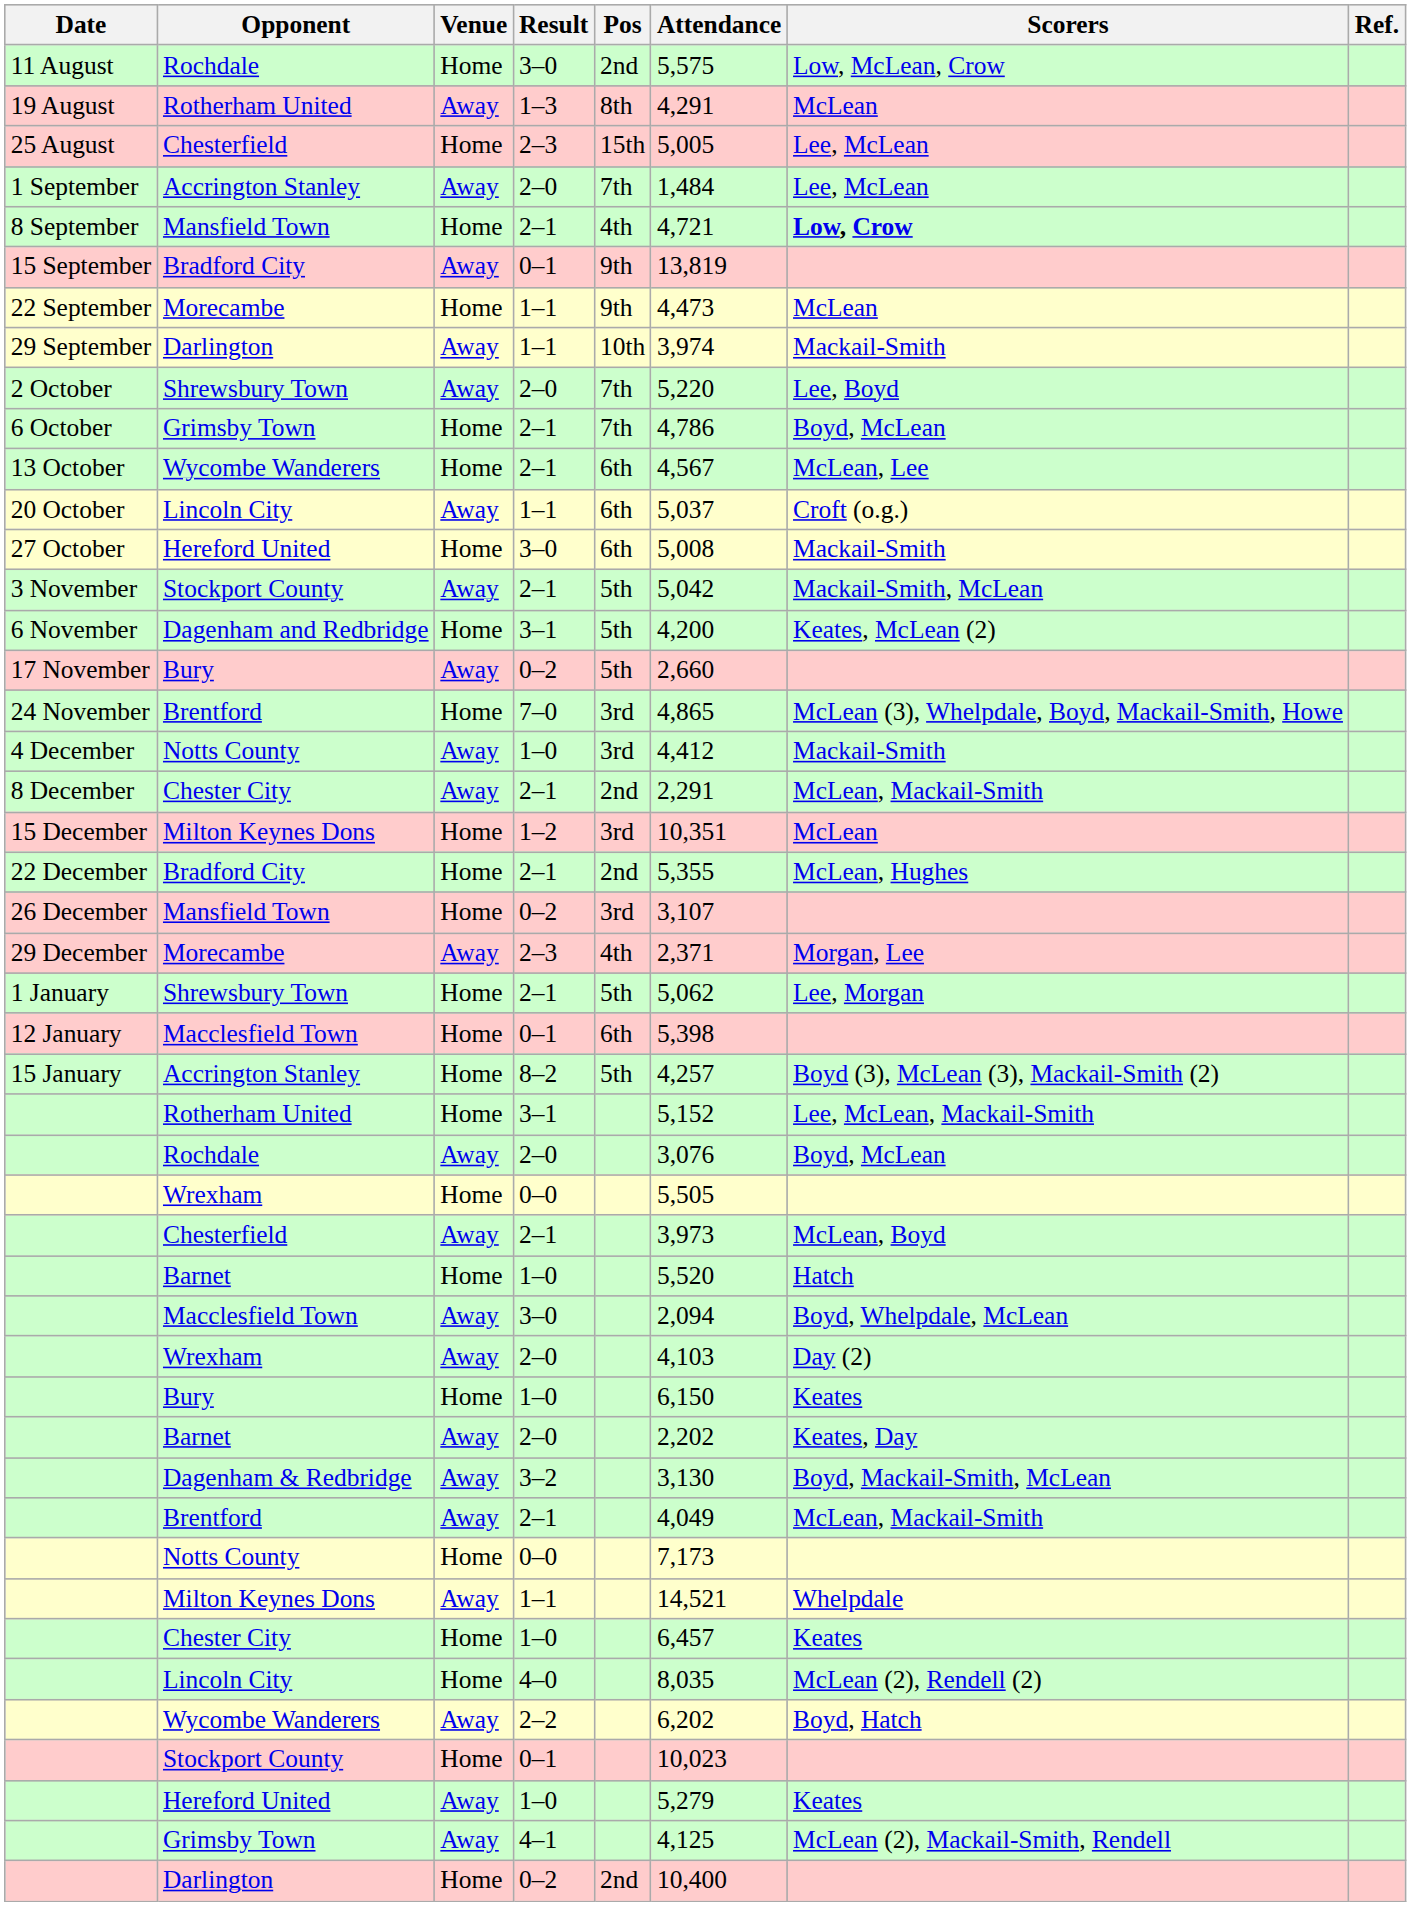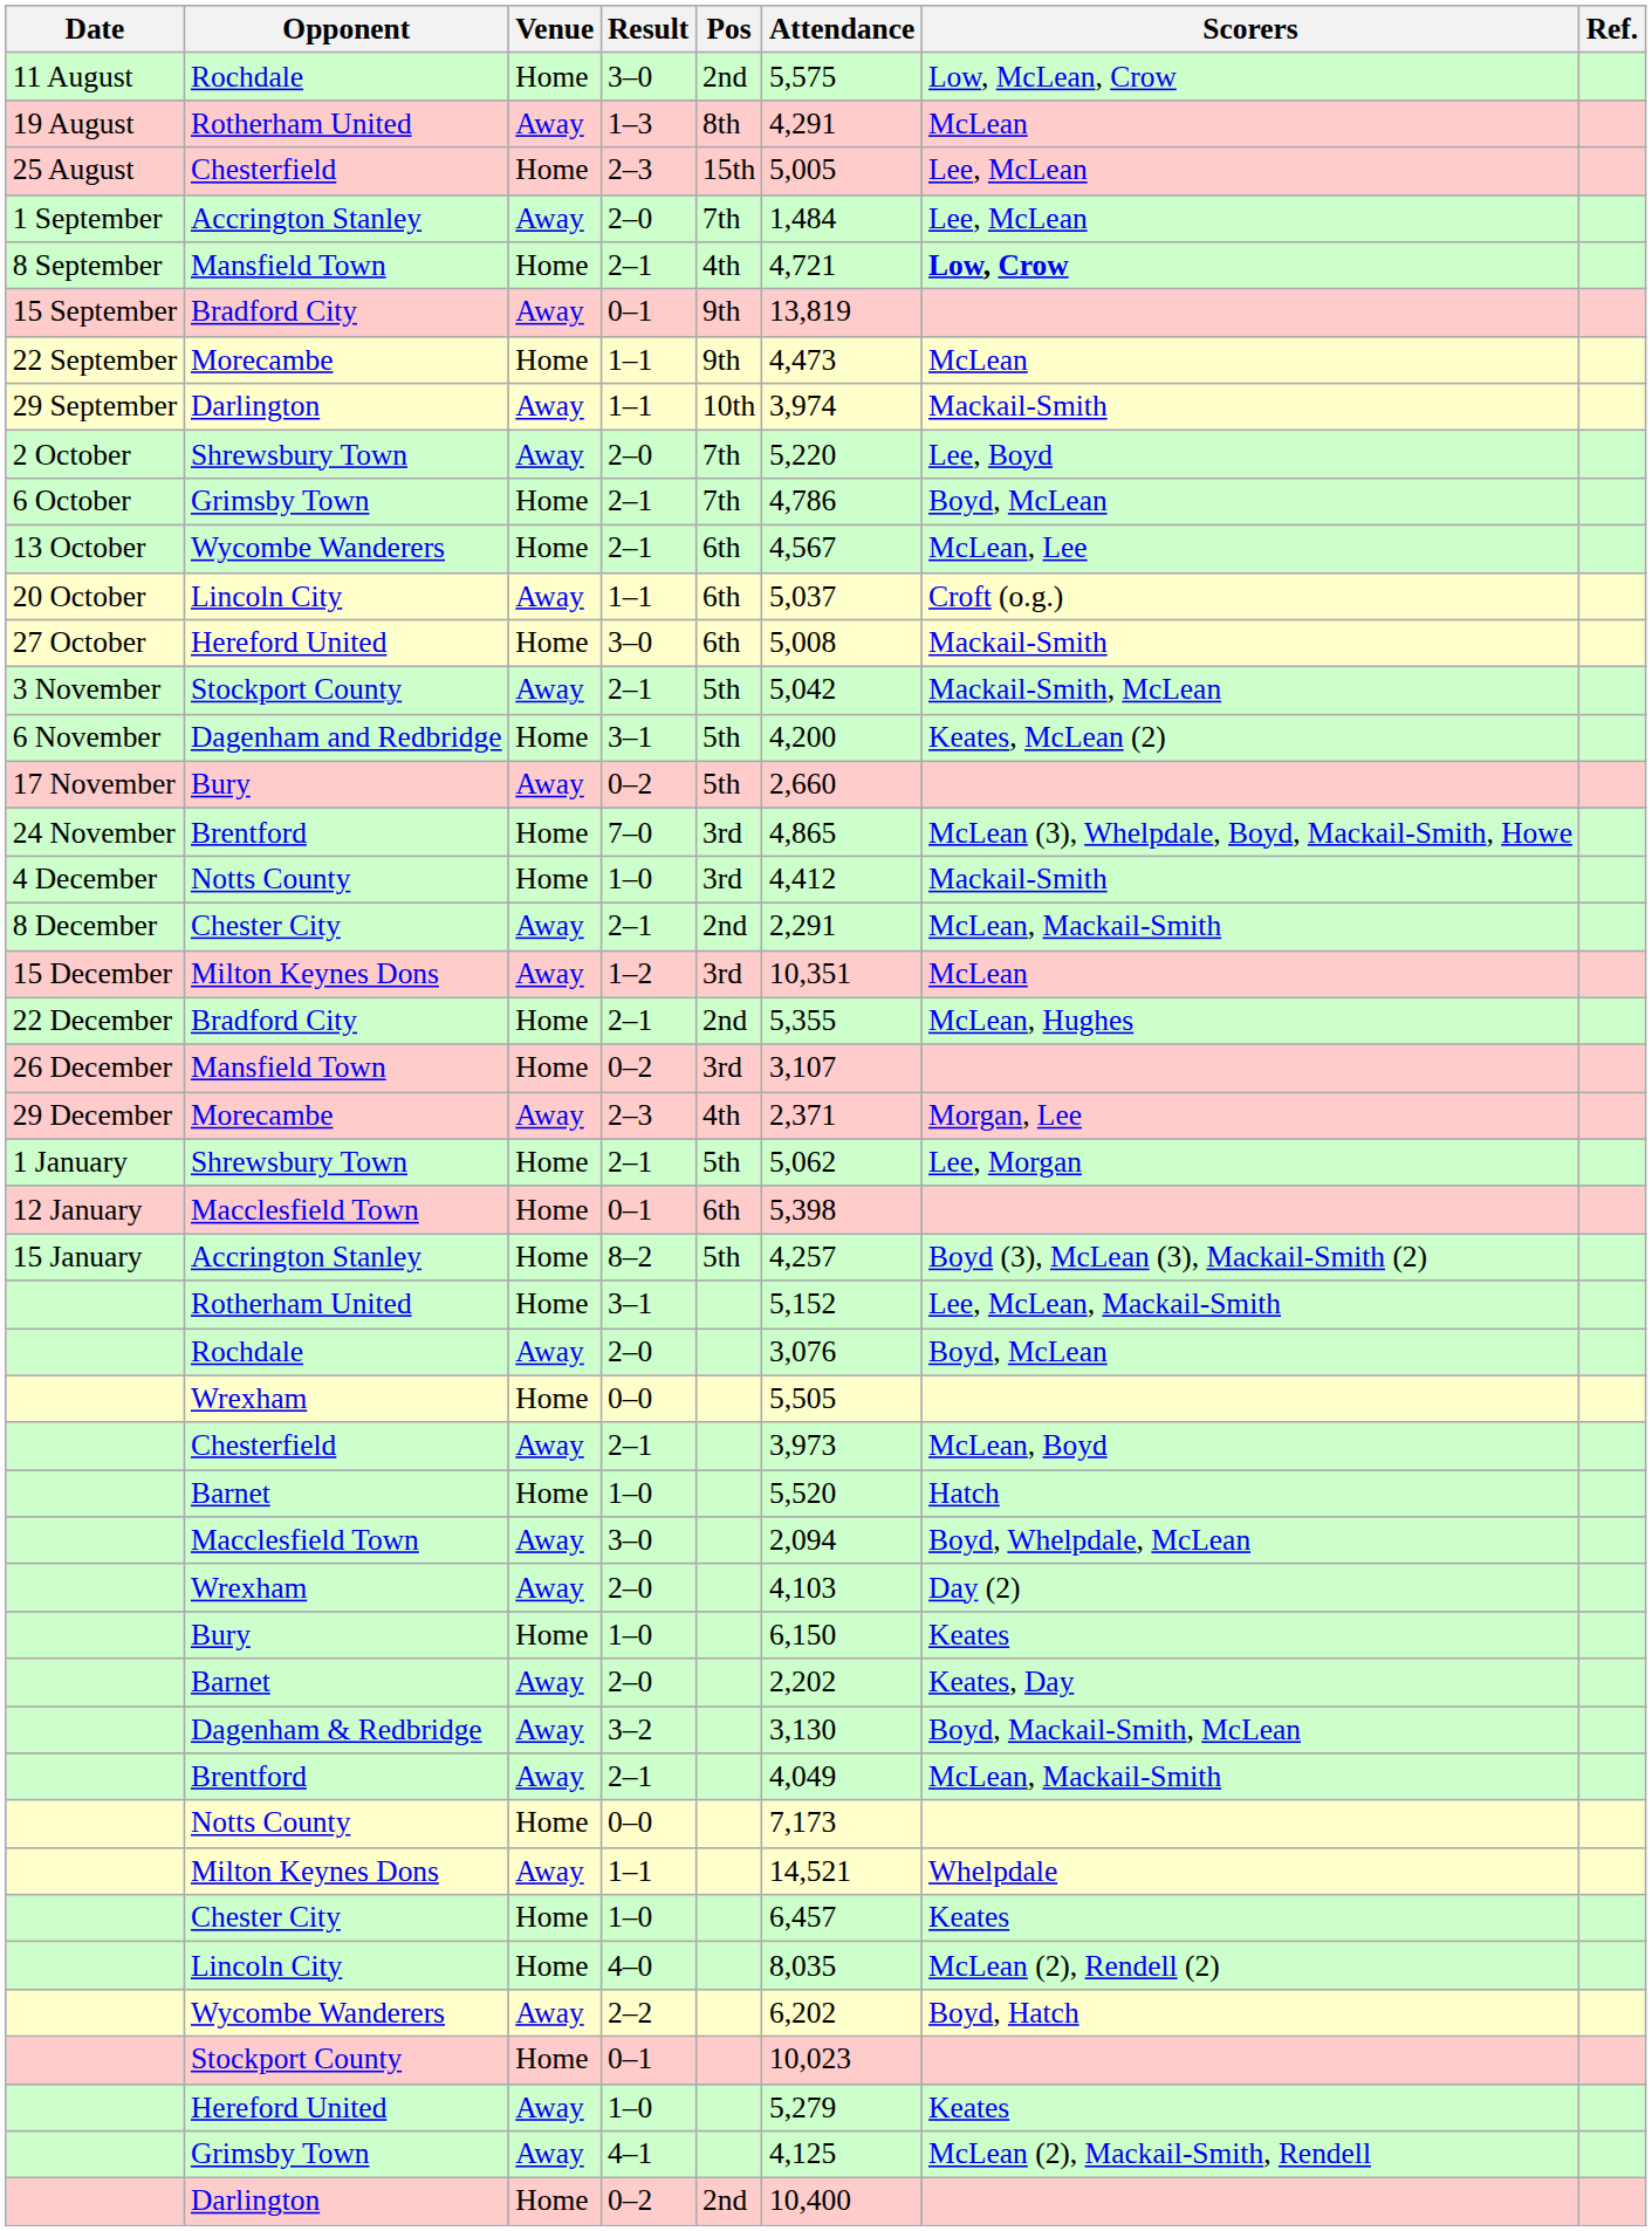 <table class="wikitable">
 <tr>
 <th>Date</th>
 <th>Opponent</th>
 <th>Venue</th>
 <th>Result</th>
 <th>Pos</th>
 <th>Attendance</th>
 <th>Scorers</th>
 <th>Ref.</th>
 </tr>
 <tr style="background:#cfc;">
 <td>11 August</td>
 <td><a href='#'>Rochdale</a></td>
 <td>Home</td>
 <td>3–0</td>
 <td>2nd</td>
 <td>5,575</td>
 <td><a href='#'>Low</a>, <a href='#'>McLean</a>, <a href='#'>Crow</a></td>
 <td></td>
 </tr>
 <tr style="background:#fcc;">
 <td>19 August</td>
 <td><a href='#'>Rotherham United</a></td>
 <td><a href='#'>Away</a></td>
 <td>1–3</td>
 <td>8th</td>
 <td>4,291</td>
 <td><a href='#'>McLean</a></td>
 <td></td>
 </tr>
 <tr style="background:#fcc;">
 <td>25 August</td>
 <td><a href='#'>Chesterfield</a></td>
 <td>Home</td>
 <td>2–3</td>
 <td>15th</td>
 <td>5,005</td>
 <td><a href='#'>Lee</a>, <a href='#'>McLean</a></td>
 <td></td>
 </tr>
 <tr style="background:#cfc;">
 <td>1 September</td>
 <td><a href='#'>Accrington Stanley</a></td>
 <td><a href='#'>Away</a></td>
 <td>2–0</td>
 <td>7th</td>
 <td>1,484</td>
 <td><a href='#'>Lee</a>, <a href='#'>McLean</a></td>
 <td></td>
 </tr>
 <tr style="background:#cfc;">
 <td>8 September</td>
 <td><a href='#'>Mansfield Town</a></td>
 <td>Home</td>
 <td>2–1</td>
 <td>4th</td>
 <td>4,721</td>
 <td><strong><a href='#'>Low</a>, <a href='#'>Crow</a></strong></td>
 <td></td>
 </tr>
 <tr style="background:#fcc;">
 <td>15 September</td>
 <td><a href='#'>Bradford City</a></td>
 <td><a href='#'>Away</a></td>
 <td>0–1</td>
 <td>9th</td>
 <td>13,819</td>
 <td></td>
 <td></td>
 </tr>
 <tr style="background:#ffc;">
 <td>22 September</td>
 <td><a href='#'>Morecambe</a></td>
 <td>Home</td>
 <td>1–1</td>
 <td>9th</td>
 <td>4,473</td>
 <td><a href='#'>McLean</a></td>
 <td></td>
 </tr>
 <tr style="background:#ffc;">
 <td>29 September</td>
 <td><a href='#'>Darlington</a></td>
 <td><a href='#'>Away</a></td>
 <td>1–1</td>
 <td>10th</td>
 <td>3,974</td>
 <td><a href='#'>Mackail-Smith</a></td>
 <td></td>
 </tr>
 <tr style="background:#cfc;">
 <td>2 October</td>
 <td><a href='#'>Shrewsbury Town</a></td>
 <td><a href='#'>Away</a></td>
 <td>2–0</td>
 <td>7th</td>
 <td>5,220</td>
 <td><a href='#'>Lee</a>, <a href='#'>Boyd</a></td>
 <td></td>
 </tr>
 <tr style="background:#cfc;">
 <td>6 October</td>
 <td><a href='#'>Grimsby Town</a></td>
 <td>Home</td>
 <td>2–1</td>
 <td>7th</td>
 <td>4,786</td>
 <td><a href='#'>Boyd</a>, <a href='#'>McLean</a></td>
 <td></td>
 </tr>
 <tr style="background:#cfc;">
 <td>13 October</td>
 <td><a href='#'>Wycombe Wanderers</a></td>
 <td>Home</td>
 <td>2–1</td>
 <td>6th</td>
 <td>4,567</td>
 <td><a href='#'>McLean</a>, <a href='#'>Lee</a></td>
 <td></td>
 </tr>
 <tr style="background:#ffc;">
 <td>20 October</td>
 <td><a href='#'>Lincoln City</a></td>
 <td><a href='#'>Away</a></td>
 <td>1–1</td>
 <td>6th</td>
 <td>5,037</td>
 <td><a href='#'>Croft</a> (o.g.)</td>
 <td></td>
 </tr>
 <tr style="background:#ffc;">
 <td>27 October</td>
 <td><a href='#'>Hereford United</a></td>
 <td>Home</td>
 <td>3–0</td>
 <td>6th</td>
 <td>5,008</td>
 <td><a href='#'>Mackail-Smith</a></td>
 <td></td>
 </tr>
 <tr style="background:#cfc;">
 <td>3 November</td>
 <td><a href='#'>Stockport County</a></td>
 <td><a href='#'>Away</a></td>
 <td>2–1</td>
 <td>5th</td>
 <td>5,042</td>
 <td><a href='#'>Mackail-Smith</a>, <a href='#'>McLean</a></td>
 <td></td>
 </tr>
 <tr style="background:#cfc;">
 <td>6 November</td>
 <td><a href='#'>Dagenham and Redbridge</a></td>
 <td>Home</td>
 <td>3–1</td>
 <td>5th</td>
 <td>4,200</td>
 <td><a href='#'>Keates</a>, <a href='#'>McLean</a> (2)</td>
 <td></td>
 </tr>
 <tr style="background:#fcc;">
 <td>17 November</td>
 <td><a href='#'>Bury</a></td>
 <td><a href='#'>Away</a></td>
 <td>0–2</td>
 <td>5th</td>
 <td>2,660</td>
 <td></td>
 <td></td>
 </tr>
 <tr style="background:#cfc;">
 <td>24 November</td>
 <td><a href='#'>Brentford</a></td>
 <td>Home</td>
 <td>7–0</td>
 <td>3rd</td>
 <td>4,865</td>
 <td><a href='#'>McLean</a> (3), <a href='#'>Whelpdale</a>, <a href='#'>Boyd</a>, <a href='#'>Mackail-Smith</a>, <a href='#'>Howe</a></td>
 <td></td>
 </tr>
 <tr style="background:#cfc;">
 <td>4 December</td>
 <td><a href='#'>Notts County</a></td>
-<td><a href='#'>Away</a></td>
+<td>Home</td>
 <td>1–0</td>
 <td>3rd</td>
 <td>4,412</td>
 <td><a href='#'>Mackail-Smith</a></td>
 <td></td>
 </tr>
 <tr style="background:#cfc;">
 <td>8 December</td>
 <td><a href='#'>Chester City</a></td>
 <td><a href='#'>Away</a></td>
 <td>2–1</td>
 <td>2nd</td>
 <td>2,291</td>
 <td><a href='#'>McLean</a>, <a href='#'>Mackail-Smith</a></td>
 <td></td>
 </tr>
 <tr style="background:#fcc;">
 <td>15 December</td>
 <td><a href='#'>Milton Keynes Dons</a></td>
-<td>Home</td>
+<td><a href='#'>Away</a></td>
 <td>1–2</td>
 <td>3rd</td>
 <td>10,351</td>
 <td><a href='#'>McLean</a></td>
 <td></td>
 </tr>
 <tr style="background:#cfc;">
 <td>22 December</td>
 <td><a href='#'>Bradford City</a></td>
 <td>Home</td>
 <td>2–1</td>
 <td>2nd</td>
 <td>5,355</td>
 <td><a href='#'>McLean</a>, <a href='#'>Hughes</a></td>
 <td></td>
 </tr>
 <tr style="background:#fcc;">
 <td>26 December</td>
 <td><a href='#'>Mansfield Town</a></td>
 <td>Home</td>
 <td>0–2</td>
 <td>3rd</td>
 <td>3,107</td>
 <td></td>
 <td></td>
 </tr>
 <tr style="background:#fcc;">
 <td>29 December</td>
 <td><a href='#'>Morecambe</a></td>
 <td><a href='#'>Away</a></td>
 <td>2–3</td>
 <td>4th</td>
 <td>2,371</td>
 <td><a href='#'>Morgan</a>, <a href='#'>Lee</a></td>
 <td></td>
 </tr>
 <tr style="background:#cfc;">
 <td>1 January</td>
 <td><a href='#'>Shrewsbury Town</a></td>
 <td>Home</td>
 <td>2–1</td>
 <td>5th</td>
 <td>5,062</td>
 <td><a href='#'>Lee</a>, <a href='#'>Morgan</a></td>
 <td></td>
 </tr>
 <tr style="background:#fcc;">
 <td>12 January</td>
 <td><a href='#'>Macclesfield Town</a></td>
 <td>Home</td>
 <td>0–1</td>
 <td>6th</td>
 <td>5,398</td>
 <td></td>
 <td></td>
 </tr>
 <tr style="background:#cfc;">
 <td>15 January</td>
 <td><a href='#'>Accrington Stanley</a></td>
 <td>Home</td>
 <td>8–2</td>
 <td>5th</td>
 <td>4,257</td>
 <td><a href='#'>Boyd</a> (3), <a href='#'>McLean</a> (3), <a href='#'>Mackail-Smith</a> (2)</td>
 <td></td>
 </tr>
 <tr style="background:#cfc;">
 <td></td>
 <td><a href='#'>Rotherham United</a></td>
 <td>Home</td>
 <td>3–1</td>
 <td></td>
 <td>5,152</td>
 <td><a href='#'>Lee</a>, <a href='#'>McLean</a>, <a href='#'>Mackail-Smith</a></td>
 <td></td>
 </tr>
 <tr style="background:#cfc;">
 <td></td>
 <td><a href='#'>Rochdale</a></td>
 <td><a href='#'>Away</a></td>
 <td>2–0</td>
 <td></td>
 <td>3,076</td>
 <td><a href='#'>Boyd</a>, <a href='#'>McLean</a></td>
 <td></td>
 </tr>
 <tr style="background:#ffc;">
 <td></td>
 <td><a href='#'>Wrexham</a></td>
 <td>Home</td>
 <td>0–0</td>
 <td></td>
 <td>5,505</td>
 <td></td>
 <td></td>
 </tr>
 <tr style="background:#cfc;">
 <td></td>
 <td><a href='#'>Chesterfield</a></td>
 <td><a href='#'>Away</a></td>
 <td>2–1</td>
 <td></td>
 <td>3,973</td>
 <td><a href='#'>McLean</a>, <a href='#'>Boyd</a></td>
 <td></td>
 </tr>
 <tr style="background:#cfc;">
 <td></td>
 <td><a href='#'>Barnet</a></td>
 <td>Home</td>
 <td>1–0</td>
 <td></td>
 <td>5,520</td>
 <td><a href='#'>Hatch</a></td>
 <td></td>
 </tr>
 <tr style="background:#cfc;">
 <td></td>
 <td><a href='#'>Macclesfield Town</a></td>
 <td><a href='#'>Away</a></td>
 <td>3–0</td>
 <td></td>
 <td>2,094</td>
 <td><a href='#'>Boyd</a>, <a href='#'>Whelpdale</a>, <a href='#'>McLean</a></td>
 <td></td>
 </tr>
 <tr style="background:#cfc;">
 <td></td>
 <td><a href='#'>Wrexham</a></td>
 <td><a href='#'>Away</a></td>
 <td>2–0</td>
 <td></td>
 <td>4,103</td>
 <td><a href='#'>Day</a> (2)</td>
 <td></td>
 </tr>
 <tr style="background:#cfc;">
 <td></td>
 <td><a href='#'>Bury</a></td>
 <td>Home</td>
 <td>1–0</td>
 <td></td>
 <td>6,150</td>
 <td><a href='#'>Keates</a></td>
 <td></td>
 </tr>
 <tr style="background:#cfc;">
 <td></td>
 <td><a href='#'>Barnet</a></td>
 <td><a href='#'>Away</a></td>
 <td>2–0</td>
 <td></td>
 <td>2,202</td>
 <td><a href='#'>Keates</a>, <a href='#'>Day</a></td>
 <td></td>
 </tr>
 <tr style="background:#cfc;">
 <td></td>
 <td><a href='#'>Dagenham & Redbridge</a></td>
 <td><a href='#'>Away</a></td>
 <td>3–2</td>
 <td></td>
 <td>3,130</td>
 <td><a href='#'>Boyd</a>, <a href='#'>Mackail-Smith</a>, <a href='#'>McLean</a></td>
 <td></td>
 </tr>
 <tr style="background:#cfc;">
 <td></td>
 <td><a href='#'>Brentford</a></td>
 <td><a href='#'>Away</a></td>
 <td>2–1</td>
 <td></td>
 <td>4,049</td>
 <td><a href='#'>McLean</a>, <a href='#'>Mackail-Smith</a></td>
 <td></td>
 </tr>
 <tr style="background:#ffc;">
 <td></td>
 <td><a href='#'>Notts County</a></td>
 <td>Home</td>
 <td>0–0</td>
 <td></td>
 <td>7,173</td>
 <td></td>
 <td></td>
 </tr>
 <tr style="background:#ffc;">
 <td></td>
 <td><a href='#'>Milton Keynes Dons</a></td>
 <td><a href='#'>Away</a></td>
 <td>1–1</td>
 <td></td>
 <td>14,521</td>
 <td><a href='#'>Whelpdale</a></td>
 <td></td>
 </tr>
 <tr style="background:#cfc;">
 <td></td>
 <td><a href='#'>Chester City</a></td>
 <td>Home</td>
 <td>1–0</td>
 <td></td>
 <td>6,457</td>
 <td><a href='#'>Keates</a></td>
 <td></td>
 </tr>
 <tr style="background:#cfc;">
 <td></td>
 <td><a href='#'>Lincoln City</a></td>
 <td>Home</td>
 <td>4–0</td>
 <td></td>
 <td>8,035</td>
 <td><a href='#'>McLean</a> (2), <a href='#'>Rendell</a> (2)</td>
 <td></td>
 </tr>
 <tr style="background:#ffc;">
 <td></td>
 <td><a href='#'>Wycombe Wanderers</a></td>
 <td><a href='#'>Away</a></td>
 <td>2–2</td>
 <td></td>
 <td>6,202</td>
 <td><a href='#'>Boyd</a>, <a href='#'>Hatch</a></td>
 <td></td>
 </tr>
 <tr style="background:#fcc;">
 <td></td>
 <td><a href='#'>Stockport County</a></td>
 <td>Home</td>
 <td>0–1</td>
 <td></td>
 <td>10,023</td>
 <td></td>
 <td></td>
 </tr>
 <tr style="background:#cfc;">
 <td></td>
 <td><a href='#'>Hereford United</a></td>
 <td><a href='#'>Away</a></td>
 <td>1–0</td>
 <td></td>
 <td>5,279</td>
 <td><a href='#'>Keates</a></td>
 <td></td>
 </tr>
 <tr style="background:#cfc;">
 <td></td>
 <td><a href='#'>Grimsby Town</a></td>
 <td><a href='#'>Away</a></td>
 <td>4–1</td>
 <td></td>
 <td>4,125</td>
 <td><a href='#'>McLean</a> (2), <a href='#'>Mackail-Smith</a>, <a href='#'>Rendell</a></td>
 <td></td>
 </tr>
 <tr style="background:#fcc;">
 <td></td>
 <td><a href='#'>Darlington</a></td>
 <td>Home</td>
 <td>0–2</td>
 <td>2nd</td>
 <td>10,400</td>
 <td></td>
 <td></td>
 </tr>
 </table>
